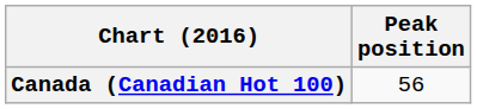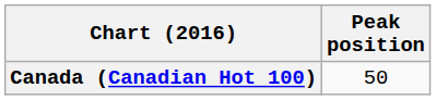 <table class="wikitable sortable plainrowheaders" style="text-align:center">
 <tr>
 <th scope="col">Chart (2016)</th>
 <th scope="col">Peak<br>position</th>
 </tr>
 <tr>
 <th scope="row">Canada (<a href='#'>Canadian Hot 100</a>)</th>
-<td>56</td>
+<td>50</td>
 </tr>
 </table>
